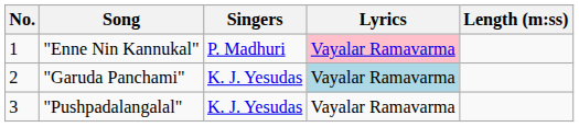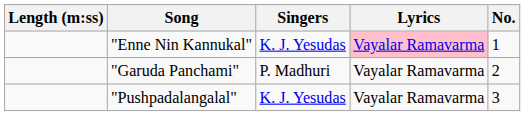 <table class="wikitable" style="font-size:95%;">
 <tr>
-<th>No.</th>
+<th>Length (m:ss)</th>
 <th>Song</th>
 <th>Singers</th>
 <th>Lyrics</th>
-<th>Length (m:ss)</th>
+<th>No.</th>
 </tr>
 <tr>
+<td></td>
+<td>"Enne Nin Kannukal"</td>
+<td><a href='#'>K. J. Yesudas</a></td>
+<td style="background: pink;"><a href='#'>Vayalar Ramavarma</a></td>
 <td>1</td>
-<td>"Enne Nin Kannukal"</td>
-<td><a href='#'>P. Madhuri</a></td>
-<td style="background: pink;"><a href='#'>Vayalar Ramavarma</a></td>
-<td></td>
 </tr>
 <tr>
+<td></td>
+<td>"Garuda Panchami"</td>
+<td>P. Madhuri</td>
+<td>Vayalar Ramavarma</td>
 <td>2</td>
-<td>"Garuda Panchami"</td>
-<td><a href='#'>K. J. Yesudas</a></td>
-<td style="background: lightblue;">Vayalar Ramavarma</td>
-<td></td>
 </tr>
 <tr>
-<td>3</td>
+<td></td>
 <td>"Pushpadalangalal"</td>
 <td><a href='#'>K. J. Yesudas</a></td>
 <td>Vayalar Ramavarma</td>
-<td></td>
+<td>3</td>
 </tr>
 </table>
